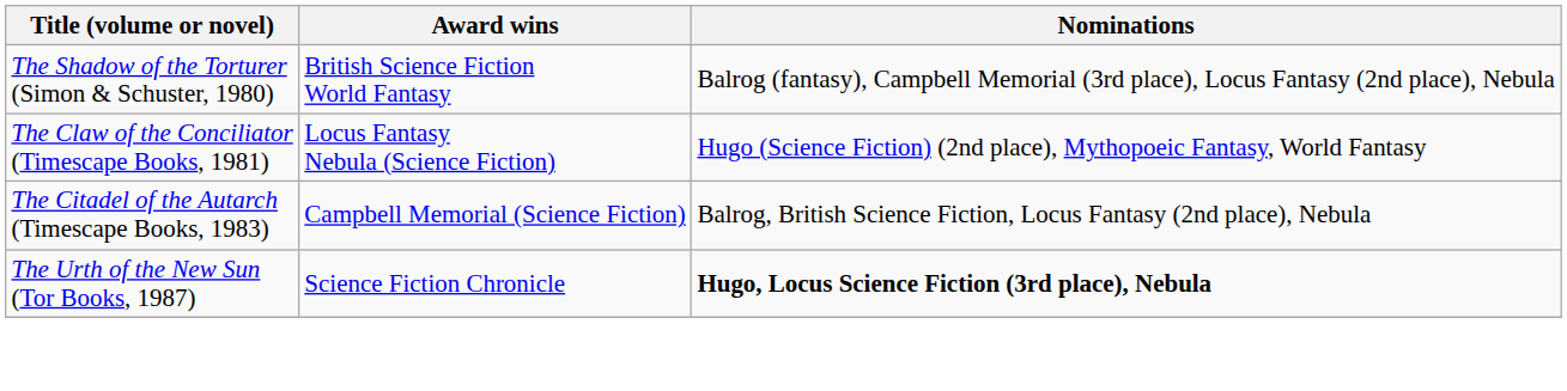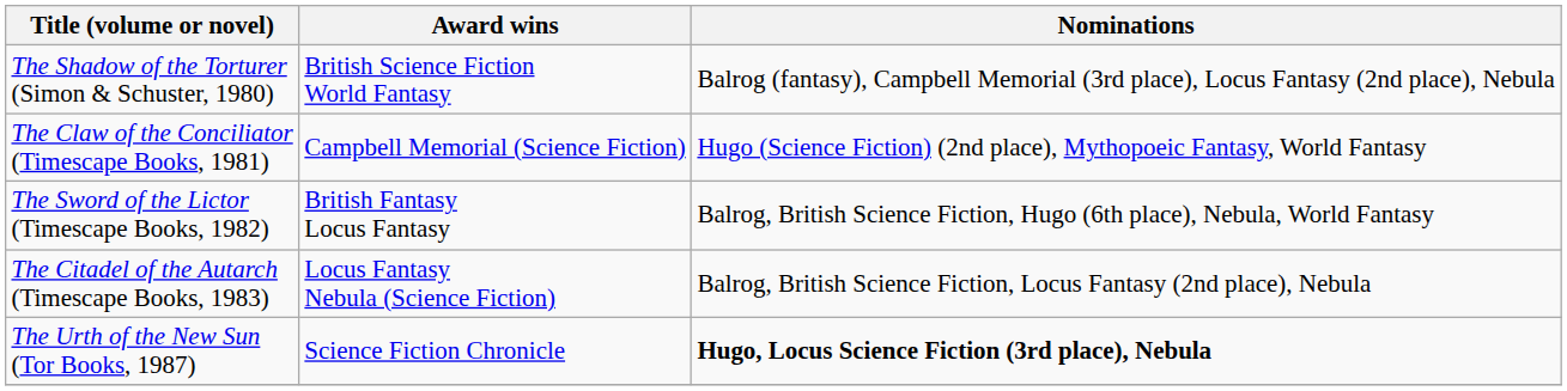 <table class= wikitable>
 <tr>
 <th>Title (volume or novel)</th>
 <th>Award wins</th>
 <th>Nominations</th>
 </tr>
 <tr>
 <td><em><a href='#'>The Shadow of the Torturer</a></em><br> (Simon & Schuster, 1980)</td>
 <td><a href='#'>British Science Fiction</a> <br> <a href='#'>World Fantasy</a></td>
 <td>Balrog (fantasy), Campbell Memorial (3rd place), Locus Fantasy (2nd place), Nebula</td>
 </tr>
 <tr>
 <td><em><a href='#'>The Claw of the Conciliator</a></em><br> (<a href='#'>Timescape Books</a>, 1981)</td>
-<td><a href='#'>Locus Fantasy</a> <br> <a href='#'>Nebula (Science Fiction)</a></td>
+<td><a href='#'>Campbell Memorial (Science Fiction)</a></td>
 <td><a href='#'>Hugo (Science Fiction)</a> (2nd place), <a href='#'>Mythopoeic Fantasy</a>, World Fantasy</td>
 </tr>
 <tr>
+<td><em><a href='#'>The Sword of the Lictor</a></em><br> (Timescape Books, 1982)</td>
+<td><a href='#'>British Fantasy</a> <br> Locus Fantasy</td>
+<td>Balrog, British Science Fiction, Hugo (6th place), Nebula, World Fantasy</td>
+</tr>
+<tr>
 <td><em><a href='#'>The Citadel of the Autarch</a></em><br> (Timescape Books, 1983)</td>
-<td><a href='#'>Campbell Memorial (Science Fiction)</a></td>
+<td><a href='#'>Locus Fantasy</a> <br> <a href='#'>Nebula (Science Fiction)</a></td>
 <td>Balrog, British Science Fiction, Locus Fantasy (2nd place), Nebula</td>
 </tr>
 <tr>
 <td><em><a href='#'>The Urth of the New Sun</a></em><br> (<a href='#'>Tor Books</a>, 1987)</td>
 <td><a href='#'>Science Fiction Chronicle</a></td>
 <td><strong>Hugo, Locus Science Fiction (3rd place), Nebula</strong></td>
 </tr>
 <tr>
 </tr>
 </table>
